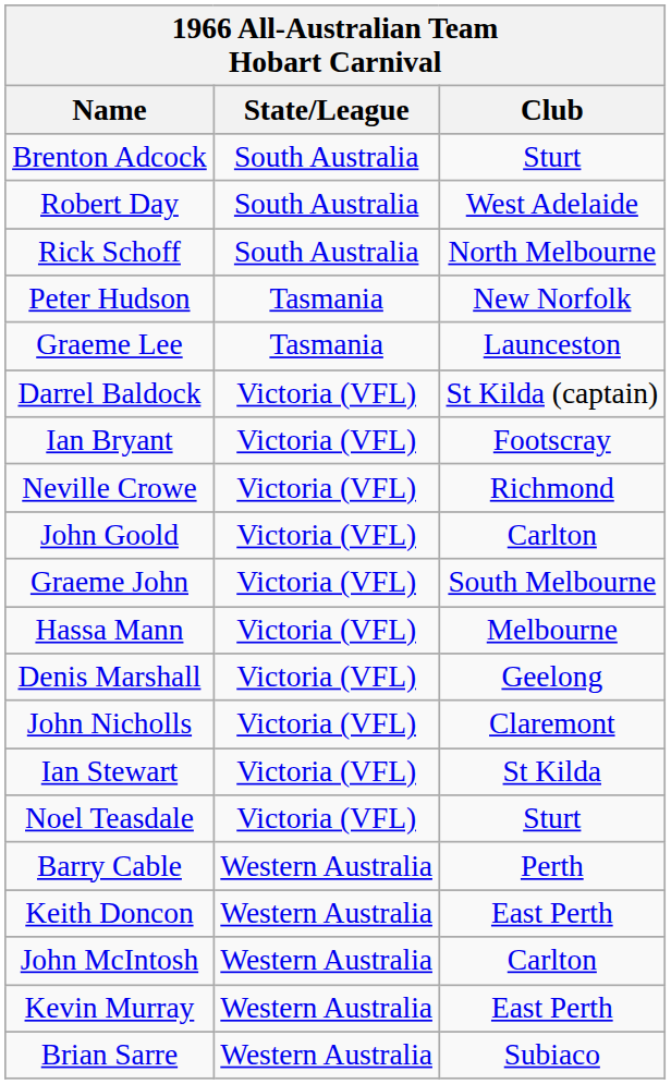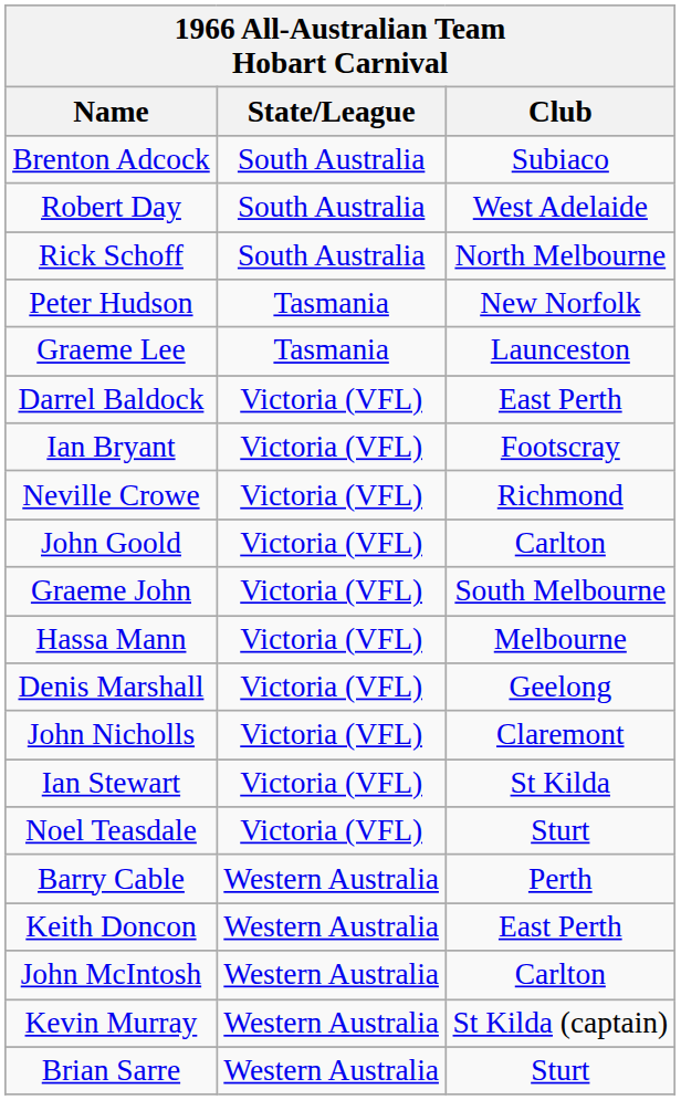 <table class="wikitable" style="text-align: center">
 <tr>
 <th colspan="10">1966 All-Australian Team<br>Hobart Carnival</th>
 </tr>
 <tr>
 <th>Name</th>
 <th>State/League</th>
 <th>Club</th>
 </tr>
 <tr>
 <td><a href='#'>Brenton Adcock</a></td>
 <td><a href='#'>South Australia</a></td>
-<td><a href='#'>Sturt</a></td>
+<td><a href='#'>Subiaco</a></td>
 </tr>
 <tr>
 <td><a href='#'>Robert Day</a></td>
 <td><a href='#'>South Australia</a></td>
 <td><a href='#'>West Adelaide</a></td>
 </tr>
 <tr>
 <td><a href='#'>Rick Schoff</a></td>
 <td><a href='#'>South Australia</a></td>
 <td><a href='#'>North Melbourne</a></td>
 </tr>
 <tr>
 <td><a href='#'>Peter Hudson</a></td>
 <td><a href='#'>Tasmania</a></td>
 <td><a href='#'>New Norfolk</a></td>
 </tr>
 <tr>
 <td><a href='#'>Graeme Lee</a></td>
 <td><a href='#'>Tasmania</a></td>
 <td><a href='#'>Launceston</a></td>
 </tr>
 <tr>
 <td><a href='#'>Darrel Baldock</a></td>
 <td><a href='#'>Victoria (VFL)</a></td>
-<td><a href='#'>St Kilda</a> (captain)</td>
+<td><a href='#'>East Perth</a></td>
 </tr>
 <tr>
 <td><a href='#'>Ian Bryant</a></td>
 <td><a href='#'>Victoria (VFL)</a></td>
 <td><a href='#'>Footscray</a></td>
 </tr>
 <tr>
 <td><a href='#'>Neville Crowe</a></td>
 <td><a href='#'>Victoria (VFL)</a></td>
 <td><a href='#'>Richmond</a></td>
 </tr>
 <tr>
 <td><a href='#'>John Goold</a></td>
 <td><a href='#'>Victoria (VFL)</a></td>
 <td><a href='#'>Carlton</a></td>
 </tr>
 <tr>
 <td><a href='#'>Graeme John</a></td>
 <td><a href='#'>Victoria (VFL)</a></td>
 <td><a href='#'>South Melbourne</a></td>
 </tr>
 <tr>
 <td><a href='#'>Hassa Mann</a></td>
 <td><a href='#'>Victoria (VFL)</a></td>
 <td><a href='#'>Melbourne</a></td>
 </tr>
 <tr>
 <td><a href='#'>Denis Marshall</a></td>
 <td><a href='#'>Victoria (VFL)</a></td>
 <td><a href='#'>Geelong</a></td>
 </tr>
 <tr>
 <td><a href='#'>John Nicholls</a></td>
 <td><a href='#'>Victoria (VFL)</a></td>
 <td><a href='#'>Claremont</a></td>
 </tr>
 <tr>
 <td><a href='#'>Ian Stewart</a></td>
 <td><a href='#'>Victoria (VFL)</a></td>
 <td><a href='#'>St Kilda</a></td>
 </tr>
 <tr>
 <td><a href='#'>Noel Teasdale</a></td>
 <td><a href='#'>Victoria (VFL)</a></td>
 <td><a href='#'>Sturt</a></td>
 </tr>
 <tr>
 <td><a href='#'>Barry Cable</a></td>
 <td><a href='#'>Western Australia</a></td>
 <td><a href='#'>Perth</a></td>
 </tr>
 <tr>
 <td><a href='#'>Keith Doncon</a></td>
 <td><a href='#'>Western Australia</a></td>
 <td><a href='#'>East Perth</a></td>
 </tr>
 <tr>
 <td><a href='#'>John McIntosh</a></td>
 <td><a href='#'>Western Australia</a></td>
 <td><a href='#'>Carlton</a></td>
 </tr>
 <tr>
 <td><a href='#'>Kevin Murray</a></td>
 <td><a href='#'>Western Australia</a></td>
-<td><a href='#'>East Perth</a></td>
+<td><a href='#'>St Kilda</a> (captain)</td>
 </tr>
 <tr>
 <td><a href='#'>Brian Sarre</a></td>
 <td><a href='#'>Western Australia</a></td>
-<td><a href='#'>Subiaco</a></td>
+<td><a href='#'>Sturt</a></td>
 </tr>
 </table>
